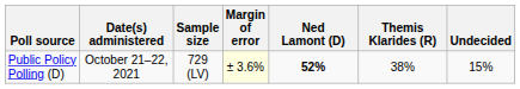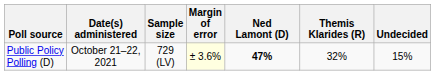 <table class="wikitable" style="font-size:90%;text-align:center;">
 <tr valign=bottom>
 <th>Poll source</th>
 <th>Date(s)<br>administered</th>
 <th>Sample<br>size</th>
 <th>Margin<br>of error</th>
 <th style="width:100px;">Ned<br>Lamont (D)</th>
 <th style="width:100px;">Themis<br>Klarides (R)</th>
 <th>Undecided</th>
 </tr>
 <tr>
 <td style="text-align:left;"><a href='#'>Public Policy Polling</a> (D)</td>
 <td>October 21–22, 2021</td>
 <td>729 (LV)</td>
 <td style="background: lightyellow;">± 3.6%</td>
-<td><strong>52%</strong></td>
-<td>38%</td>
+<td><strong>47%</strong></td>
+<td>32%</td>
 <td>15%</td>
 </tr>
 </table>
